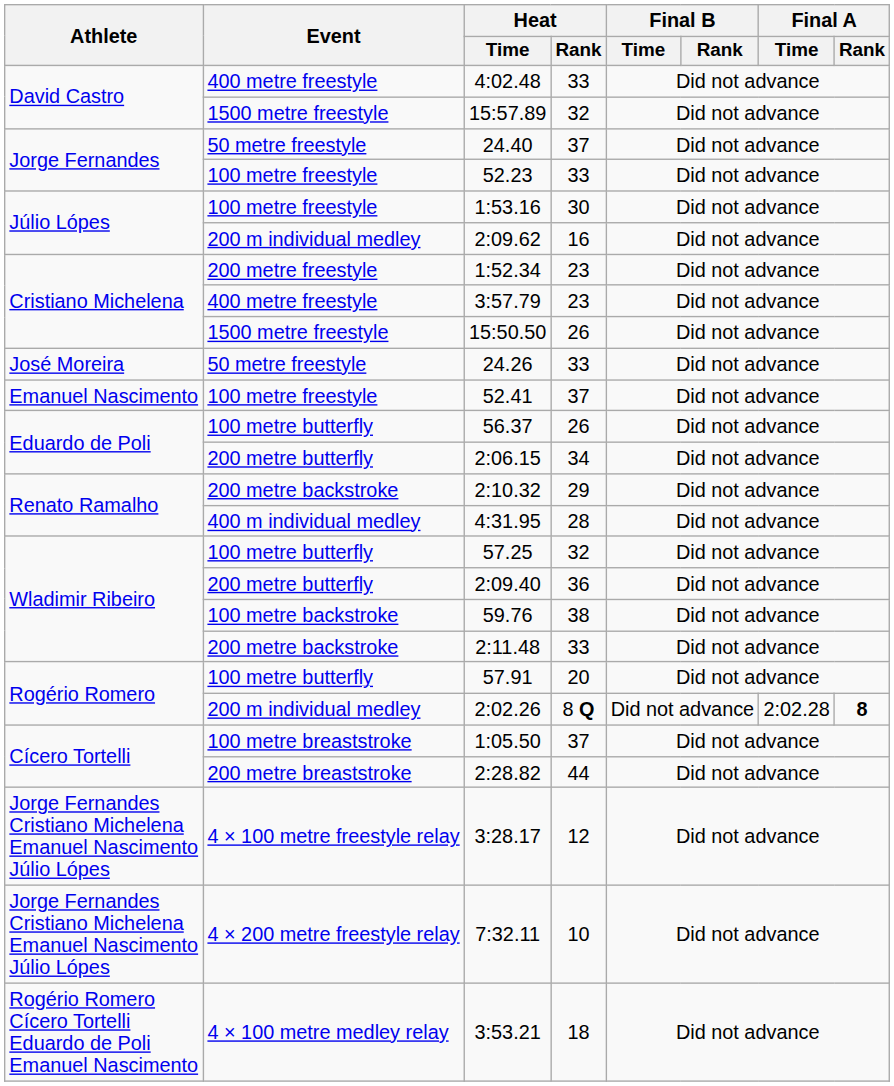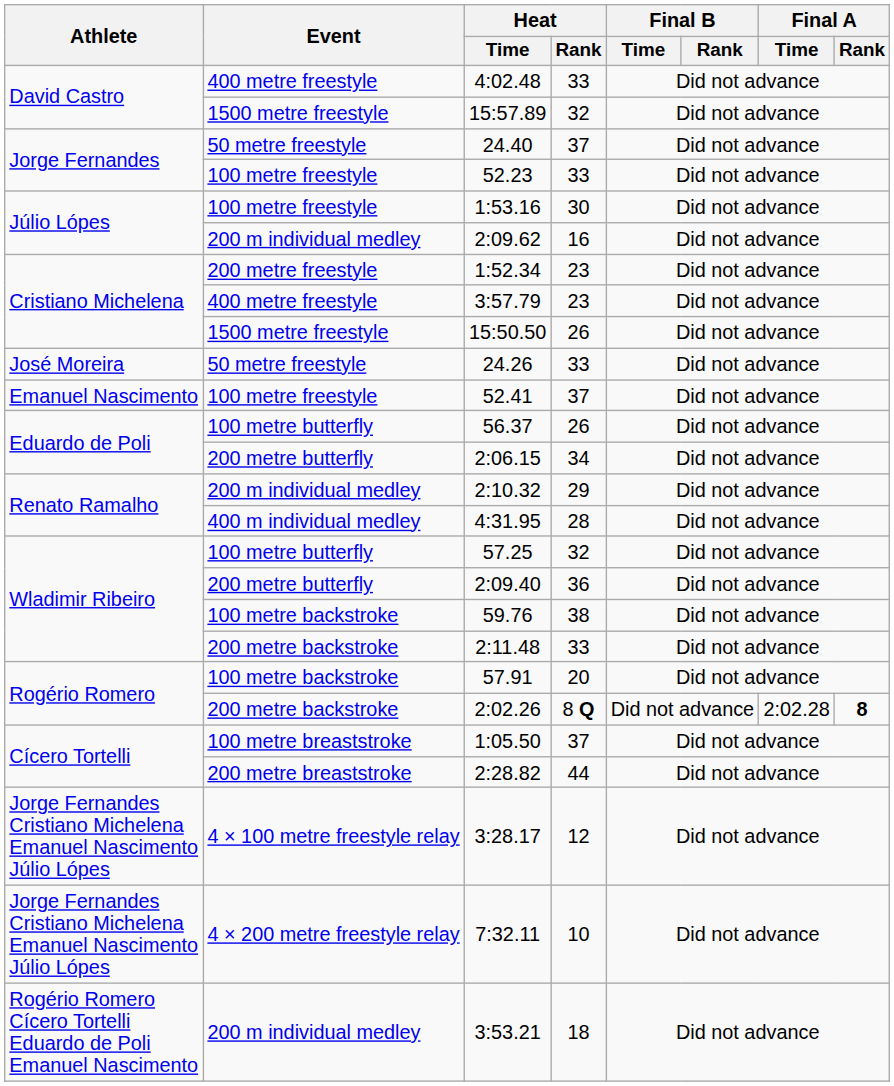 <table class=wikitable style="font-size:90%">
 <tr>
 <th rowspan="2">Athlete</th>
 <th rowspan="2">Event</th>
 <th colspan="2">Heat</th>
 <th colspan="2">Final B</th>
 <th colspan="2">Final A</th>
 </tr>
 <tr style="font-size:95%">
 <th>Time</th>
 <th>Rank</th>
 <th>Time</th>
 <th>Rank</th>
 <th>Time</th>
 <th>Rank</th>
 </tr>
 <tr align=center>
 <td style="text-align:left;" rowspan="2"><a href='#'>David Castro</a></td>
 <td style="text-align:left;"><a href='#'>400 metre freestyle</a></td>
 <td>4:02.48</td>
 <td>33</td>
 <td colspan=4>Did not advance</td>
 </tr>
 <tr align=center>
 <td style="text-align:left;"><a href='#'>1500 metre freestyle</a></td>
 <td>15:57.89</td>
 <td>32</td>
 <td colspan=4>Did not advance</td>
 </tr>
 <tr align=center>
 <td style="text-align:left;" rowspan="2"><a href='#'>Jorge Fernandes</a></td>
 <td style="text-align:left;"><a href='#'>50 metre freestyle</a></td>
 <td>24.40</td>
 <td>37</td>
 <td colspan=4>Did not advance</td>
 </tr>
 <tr align=center>
 <td style="text-align:left;"><a href='#'>100 metre freestyle</a></td>
 <td>52.23</td>
 <td>33</td>
 <td colspan=4>Did not advance</td>
 </tr>
 <tr align=center>
 <td style="text-align:left;" rowspan="2"><a href='#'>Júlio Lópes</a></td>
 <td style="text-align:left;"><a href='#'>100 metre freestyle</a></td>
 <td>1:53.16</td>
 <td>30</td>
 <td colspan=4>Did not advance</td>
 </tr>
 <tr align=center>
 <td style="text-align:left;"><a href='#'>200 m individual medley</a></td>
 <td>2:09.62</td>
 <td>16</td>
 <td colspan=4>Did not advance</td>
 </tr>
 <tr align=center>
 <td style="text-align:left;" rowspan="3"><a href='#'>Cristiano Michelena</a></td>
 <td style="text-align:left;"><a href='#'>200 metre freestyle</a></td>
 <td>1:52.34</td>
 <td>23</td>
 <td colspan=4>Did not advance</td>
 </tr>
 <tr align=center>
 <td style="text-align:left;"><a href='#'>400 metre freestyle</a></td>
 <td>3:57.79</td>
 <td>23</td>
 <td colspan=4>Did not advance</td>
 </tr>
 <tr align=center>
 <td style="text-align:left;"><a href='#'>1500 metre freestyle</a></td>
 <td>15:50.50</td>
 <td>26</td>
 <td colspan=4>Did not advance</td>
 </tr>
 <tr align=center>
 <td style="text-align:left;" rowspan="1"><a href='#'>José Moreira</a></td>
 <td style="text-align:left;"><a href='#'>50 metre freestyle</a></td>
 <td>24.26</td>
 <td>33</td>
 <td colspan=4>Did not advance</td>
 </tr>
 <tr align=center>
 <td style="text-align:left;" rowspan="1"><a href='#'>Emanuel Nascimento</a></td>
 <td style="text-align:left;"><a href='#'>100 metre freestyle</a></td>
 <td>52.41</td>
 <td>37</td>
 <td colspan=4>Did not advance</td>
 </tr>
 <tr align=center>
 <td style="text-align:left;" rowspan="2"><a href='#'>Eduardo de Poli</a></td>
 <td style="text-align:left;"><a href='#'>100 metre butterfly</a></td>
 <td>56.37</td>
 <td>26</td>
 <td colspan=4>Did not advance</td>
 </tr>
 <tr align=center>
 <td style="text-align:left;"><a href='#'>200 metre butterfly</a></td>
 <td>2:06.15</td>
 <td>34</td>
 <td colspan=4>Did not advance</td>
 </tr>
 <tr align=center>
 <td style="text-align:left;" rowspan="2"><a href='#'>Renato Ramalho</a></td>
-<td style="text-align:left;"><a href='#'>200 metre backstroke</a></td>
+<td style="text-align:left;"><a href='#'>200 m individual medley</a></td>
 <td>2:10.32</td>
 <td>29</td>
 <td colspan=4>Did not advance</td>
 </tr>
 <tr align=center>
 <td style="text-align:left;"><a href='#'>400 m individual medley</a></td>
 <td>4:31.95</td>
 <td>28</td>
 <td colspan=4>Did not advance</td>
 </tr>
 <tr align=center>
 <td style="text-align:left;" rowspan="4"><a href='#'>Wladimir Ribeiro</a></td>
 <td style="text-align:left;"><a href='#'>100 metre butterfly</a></td>
 <td>57.25</td>
 <td>32</td>
 <td colspan=4>Did not advance</td>
 </tr>
 <tr align=center>
 <td style="text-align:left;"><a href='#'>200 metre butterfly</a></td>
 <td>2:09.40</td>
 <td>36</td>
 <td colspan=4>Did not advance</td>
 </tr>
 <tr align=center>
 <td style="text-align:left;"><a href='#'>100 metre backstroke</a></td>
 <td>59.76</td>
 <td>38</td>
 <td colspan=4>Did not advance</td>
 </tr>
 <tr align=center>
 <td style="text-align:left;"><a href='#'>200 metre backstroke</a></td>
 <td>2:11.48</td>
 <td>33</td>
 <td colspan=4>Did not advance</td>
 </tr>
 <tr align=center>
 <td style="text-align:left;" rowspan="2"><a href='#'>Rogério Romero</a></td>
-<td style="text-align:left;"><a href='#'>100 metre butterfly</a></td>
+<td style="text-align:left;"><a href='#'>100 metre backstroke</a></td>
 <td>57.91</td>
 <td>20</td>
 <td colspan=4>Did not advance</td>
 </tr>
 <tr align=center>
-<td style="text-align:left;"><a href='#'>200 m individual medley</a></td>
+<td style="text-align:left;"><a href='#'>200 metre backstroke</a></td>
 <td>2:02.26</td>
 <td>8 <strong>Q</strong></td>
 <td colspan=2>Did not advance</td>
 <td>2:02.28</td>
 <td><strong>8</strong></td>
 </tr>
 <tr align=center>
 <td style="text-align:left;" rowspan="2"><a href='#'>Cícero Tortelli</a></td>
 <td align=left><a href='#'>100 metre breaststroke</a></td>
 <td>1:05.50</td>
 <td>37</td>
 <td colspan=4>Did not advance</td>
 </tr>
 <tr align=center>
 <td align=left><a href='#'>200 metre breaststroke</a></td>
 <td>2:28.82</td>
 <td>44</td>
 <td colspan=4>Did not advance</td>
 </tr>
 <tr align=center>
 <td style="text-align:left;" rowspan="1"><a href='#'>Jorge Fernandes</a><br><a href='#'>Cristiano Michelena</a><br><a href='#'>Emanuel Nascimento</a><br><a href='#'>Júlio Lópes</a></td>
 <td align=left><a href='#'>4 × 100 metre freestyle relay</a></td>
 <td>3:28.17</td>
 <td>12</td>
 <td colspan=4>Did not advance</td>
 </tr>
 <tr align=center>
 <td style="text-align:left;" rowspan="1"><a href='#'>Jorge Fernandes</a><br><a href='#'>Cristiano Michelena</a><br><a href='#'>Emanuel Nascimento</a><br><a href='#'>Júlio Lópes</a></td>
 <td align=left><a href='#'>4 × 200 metre freestyle relay</a></td>
 <td>7:32.11</td>
 <td>10</td>
 <td colspan=4>Did not advance</td>
 </tr>
 <tr align=center>
 <td style="text-align:left;" rowspan="1"><a href='#'>Rogério Romero</a><br><a href='#'>Cícero Tortelli</a><br><a href='#'>Eduardo de Poli</a><br><a href='#'>Emanuel Nascimento</a></td>
-<td align=left><a href='#'>4 × 100 metre medley relay</a></td>
+<td style="text-align:left;"><a href='#'>200 m individual medley</a></td>
 <td>3:53.21</td>
 <td>18</td>
 <td colspan=4>Did not advance</td>
 </tr>
 </table>
